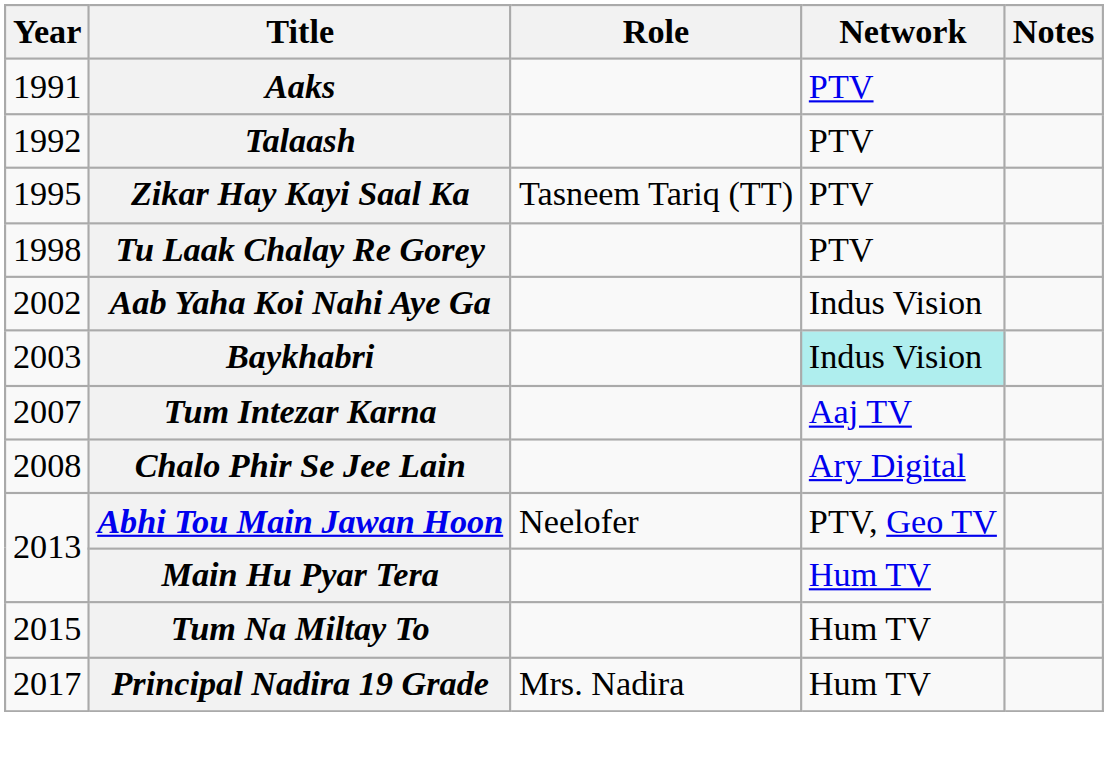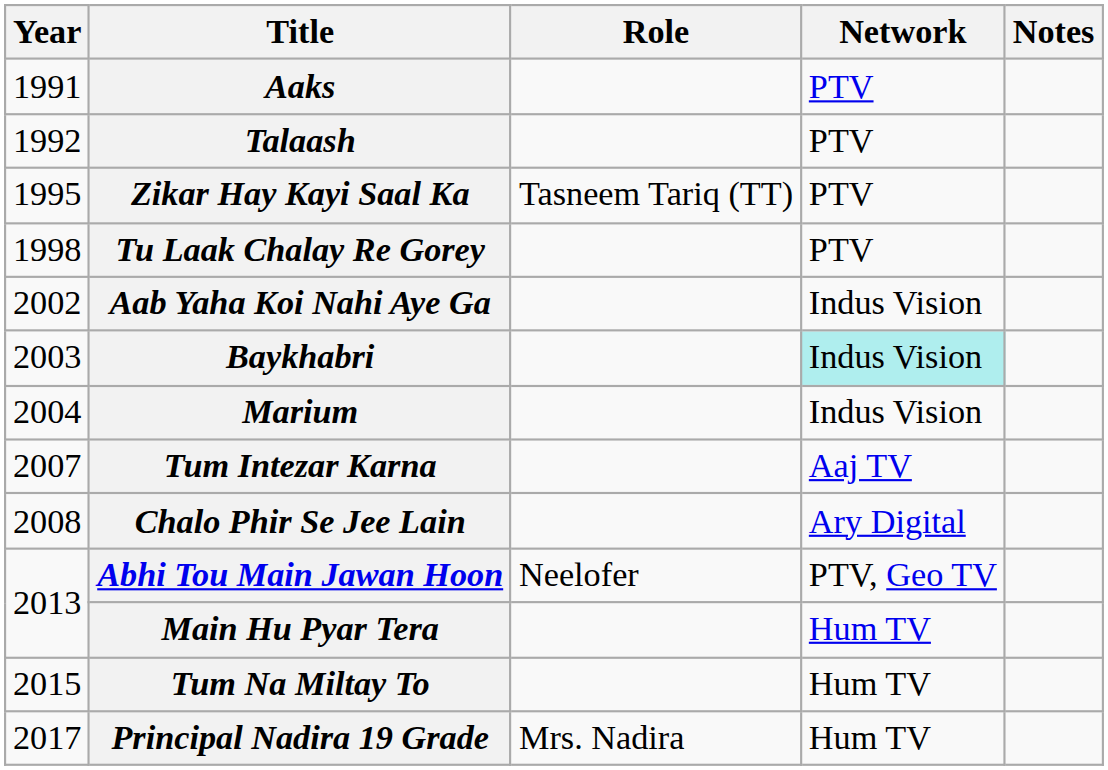 <table class="wikitable plainrowheaders">
 <tr>
 <th>Year</th>
 <th>Title</th>
 <th>Role</th>
 <th>Network</th>
 <th>Notes</th>
 </tr>
 <tr>
 <td>1991</td>
 <th scope=row><em>Aaks</em></th>
 <td></td>
 <td><a href='#'>PTV</a></td>
 <td></td>
 </tr>
 <tr>
 <td>1992</td>
 <th scope=row><em>Talaash</em></th>
 <td></td>
 <td>PTV</td>
 <td></td>
 </tr>
 <tr>
 <td>1995</td>
 <th scope=row><em>Zikar Hay Kayi Saal Ka</em></th>
 <td>Tasneem Tariq (TT)</td>
 <td>PTV</td>
 <td></td>
 </tr>
 <tr>
 <td>1998</td>
 <th scope=row><em>Tu Laak Chalay Re Gorey</em></th>
 <td></td>
 <td>PTV</td>
 <td></td>
 </tr>
 <tr>
 <td>2002</td>
 <th scope=row><em>Aab Yaha Koi Nahi Aye Ga</em></th>
 <td></td>
 <td>Indus Vision</td>
 <td></td>
 </tr>
 <tr>
 <td>2003</td>
 <th scope=row><em>Baykhabri</em></th>
 <td></td>
 <td style="background: paleturquoise;">Indus Vision</td>
 <td></td>
 </tr>
 <tr>
+<td>2004</td>
+<th scope=row><em>Marium</em></th>
+<td></td>
+<td>Indus Vision</td>
+<td></td>
+</tr>
+<tr>
 <td>2007</td>
 <th scope=row><em>Tum Intezar Karna</em></th>
 <td></td>
 <td><a href='#'>Aaj TV</a></td>
 <td></td>
 </tr>
 <tr>
 <td>2008</td>
 <th scope=row><em>Chalo Phir Se Jee Lain</em></th>
 <td></td>
 <td><a href='#'>Ary Digital</a></td>
 <td></td>
 </tr>
 <tr>
 <td rowspan=2>2013</td>
 <th scope=row><em><a href='#'>Abhi Tou Main Jawan Hoon</a></em></th>
 <td>Neelofer</td>
 <td>PTV, <a href='#'>Geo TV</a></td>
 <td></td>
 </tr>
 <tr>
 <th scope=row><em>Main Hu Pyar Tera</em></th>
 <td></td>
 <td><a href='#'>Hum TV</a></td>
 <td></td>
 </tr>
 <tr>
 <td>2015</td>
 <th scope=row><em>Tum Na Miltay To</em></th>
 <td></td>
 <td>Hum TV</td>
 <td></td>
 </tr>
 <tr>
 <td>2017</td>
 <th scope=row><em>Principal Nadira 19 Grade</em></th>
 <td>Mrs. Nadira</td>
 <td>Hum TV</td>
 <td></td>
 </tr>
 </table>
